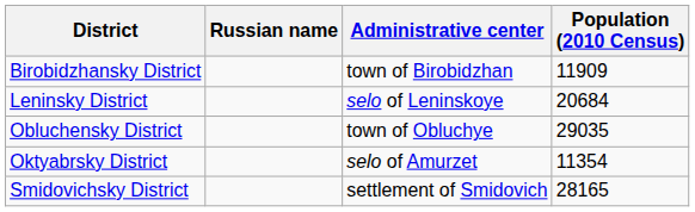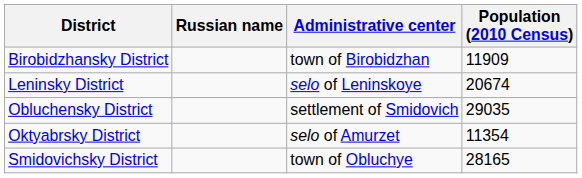 <table class="wikitable sortable">
 <tr>
 <th>District</th>
 <th>Russian name</th>
 <th><a href='#'>Administrative center</a></th>
 <th>Population<br>(<a href='#'>2010 Census</a>)</th>
 </tr>
 <tr>
 <td><a href='#'>Birobidzhansky District</a></td>
 <td></td>
 <td>town of <a href='#'>Birobidzhan</a></td>
 <td>11909</td>
 </tr>
 <tr>
 <td><a href='#'>Leninsky District</a></td>
 <td></td>
 <td><em><a href='#'>selo</a></em> of <a href='#'>Leninskoye</a></td>
-<td>20684</td>
+<td>20674</td>
 </tr>
 <tr>
 <td><a href='#'>Obluchensky District</a></td>
 <td></td>
-<td>town of <a href='#'>Obluchye</a></td>
+<td>settlement of <a href='#'>Smidovich</a></td>
 <td>29035</td>
 </tr>
 <tr>
 <td><a href='#'>Oktyabrsky District</a></td>
 <td></td>
 <td><em>selo</em> of <a href='#'>Amurzet</a></td>
 <td>11354</td>
 </tr>
 <tr>
 <td><a href='#'>Smidovichsky District</a></td>
 <td></td>
-<td>settlement of <a href='#'>Smidovich</a></td>
+<td>town of <a href='#'>Obluchye</a></td>
 <td>28165</td>
 </tr>
 </table>
